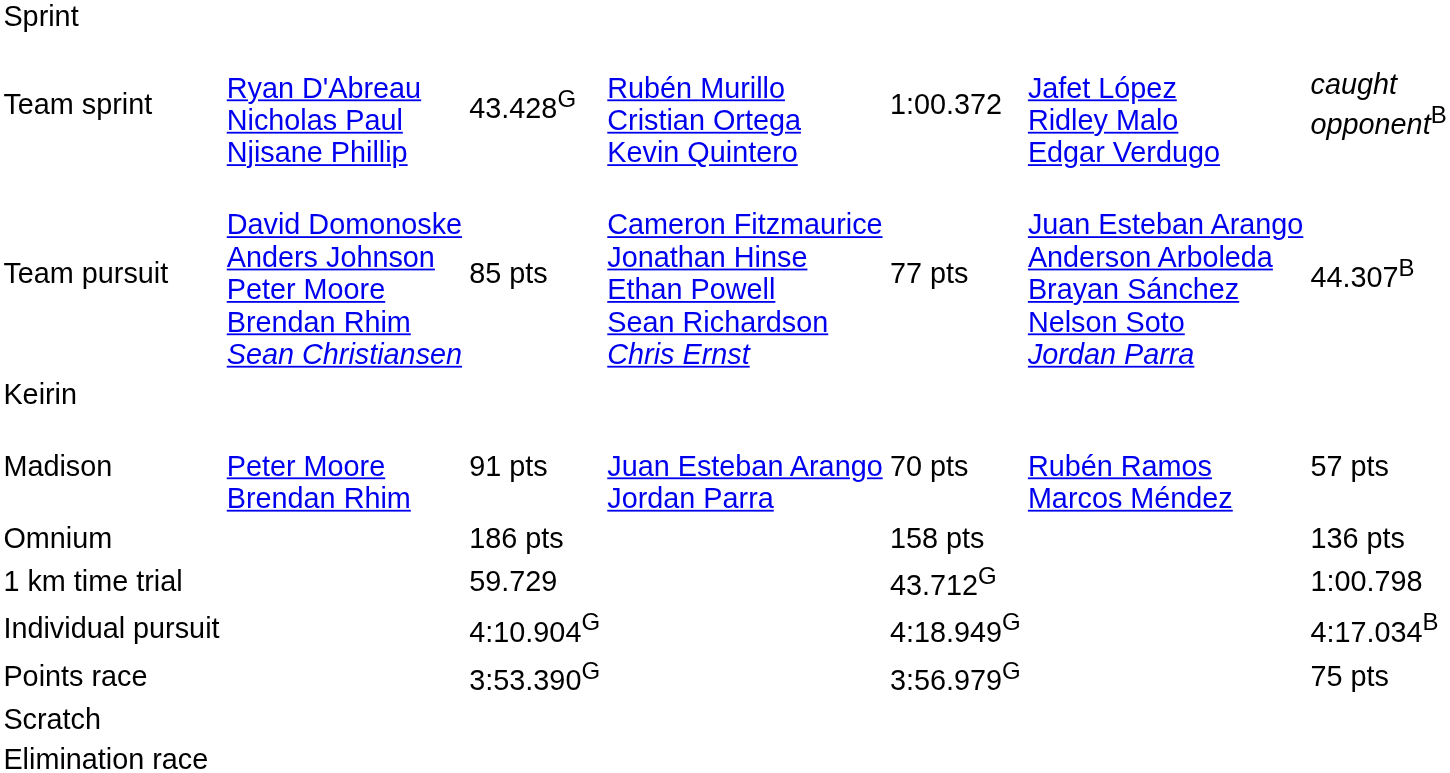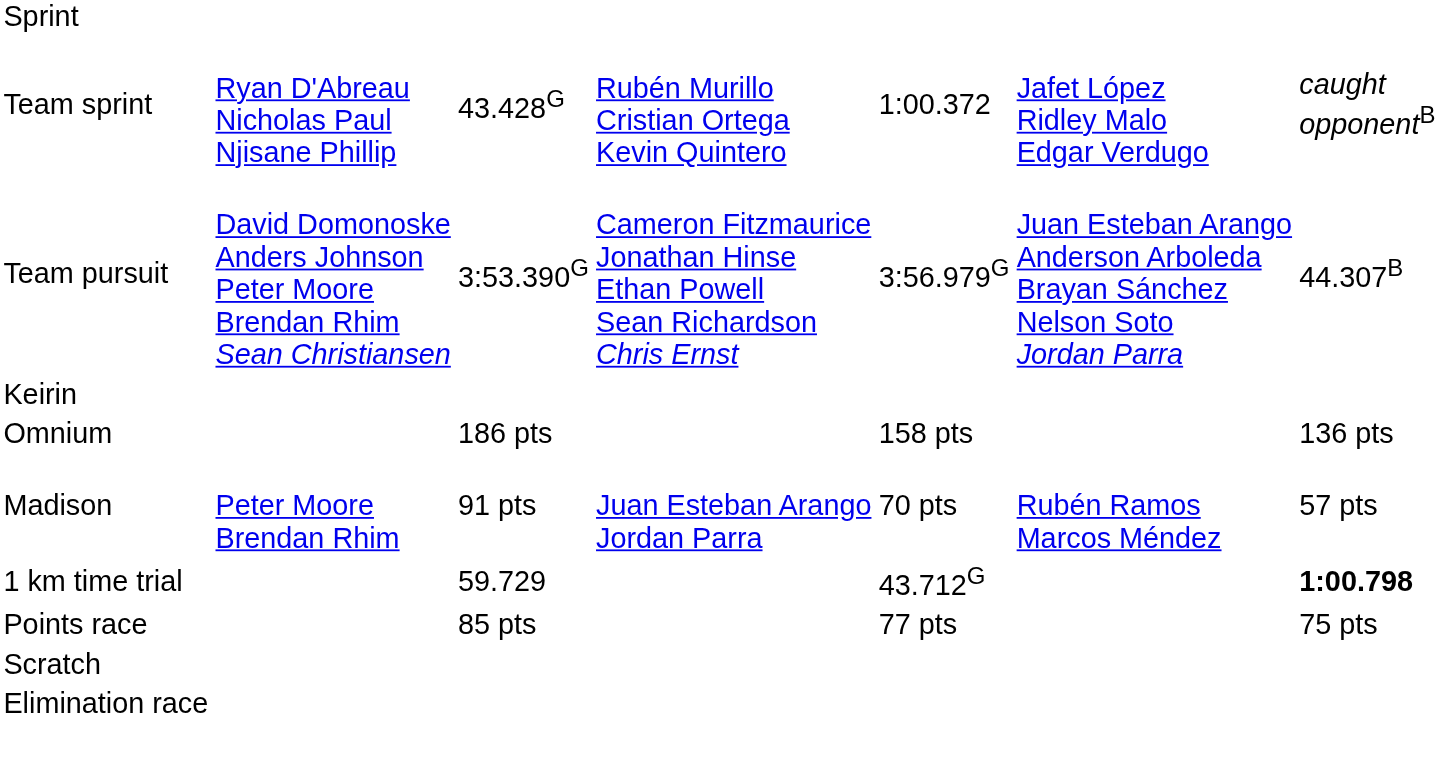 <table>
 <tr>
 <td>Sprint</td>
 <td colspan=2></td>
 <td colspan=2></td>
 <td colspan=2></td>
 </tr>
 <tr>
 <td>Team sprint</td>
 <td><br><a href='#'>Ryan D'Abreau</a><br><a href='#'>Nicholas Paul</a><br><a href='#'>Njisane Phillip</a></td>
 <td>43.428<sup>G</sup></td>
 <td><br><a href='#'>Rubén Murillo</a><br><a href='#'>Cristian Ortega</a><br><a href='#'>Kevin Quintero</a></td>
 <td>1:00.372</td>
 <td><br><a href='#'>Jafet López</a><br><a href='#'>Ridley Malo</a><br><a href='#'>Edgar Verdugo</a></td>
 <td><em>caught<br>opponent</em><sup>B</sup></td>
 </tr>
 <tr>
 <td>Team pursuit</td>
 <td><br><a href='#'>David Domonoske</a><br><a href='#'>Anders Johnson</a><br><a href='#'>Peter Moore</a><br><a href='#'>Brendan Rhim</a><br><em><a href='#'>Sean Christiansen</a></em></td>
-<td>85 pts</td>
+<td>3:53.390<sup>G</sup></td>
 <td><br><a href='#'>Cameron Fitzmaurice</a><br><a href='#'>Jonathan Hinse</a><br><a href='#'>Ethan Powell</a><br><a href='#'>Sean Richardson</a><br><em><a href='#'>Chris Ernst</a></em></td>
-<td>77 pts</td>
+<td>3:56.979<sup>G</sup></td>
 <td><br><a href='#'>Juan Esteban Arango</a><br><a href='#'>Anderson Arboleda</a><br><a href='#'>Brayan Sánchez</a><br><a href='#'>Nelson Soto</a><br><em><a href='#'>Jordan Parra</a></em></td>
 <td>44.307<sup>B</sup></td>
 </tr>
 <tr>
 <td>Keirin</td>
 <td colspan=2></td>
 <td colspan=2></td>
 <td colspan=2></td>
+</tr>
+<tr>
+<td>Omnium</td>
+<td></td>
+<td>186 pts</td>
+<td></td>
+<td>158 pts</td>
+<td></td>
+<td>136 pts</td>
 </tr>
 <tr>
 <td>Madison</td>
 <td><br><a href='#'>Peter Moore</a><br><a href='#'>Brendan Rhim</a></td>
 <td>91 pts</td>
 <td><br><a href='#'>Juan Esteban Arango</a><br><a href='#'>Jordan Parra</a></td>
 <td>70 pts</td>
 <td><br><a href='#'>Rubén Ramos</a><br><a href='#'>Marcos Méndez</a></td>
 <td>57 pts</td>
 </tr>
 <tr>
-<td>Omnium</td>
-<td></td>
-<td>186 pts</td>
-<td></td>
-<td>158 pts</td>
-<td></td>
-<td>136 pts</td>
-</tr>
-<tr>
 <td>1 km time trial</td>
 <td></td>
 <td>59.729</td>
 <td></td>
 <td>43.712<sup>G</sup></td>
 <td></td>
-<td>1:00.798</td>
-</tr>
-<tr>
-<td>Individual pursuit</td>
-<td></td>
-<td>4:10.904<sup>G</sup></td>
-<td></td>
-<td>4:18.949<sup>G</sup></td>
-<td></td>
-<td>4:17.034<sup>B</sup></td>
+<td><strong>1:00.798</strong></td>
 </tr>
 <tr>
 <td>Points race</td>
 <td></td>
-<td>3:53.390<sup>G</sup></td>
+<td>85 pts</td>
 <td></td>
-<td>3:56.979<sup>G</sup></td>
+<td>77 pts</td>
 <td></td>
 <td>75 pts</td>
 </tr>
 <tr>
 <td>Scratch</td>
 <td colspan=2></td>
 <td colspan=2></td>
 <td colspan=2></td>
 </tr>
 <tr>
 <td>Elimination race</td>
 <td colspan=2></td>
 <td colspan=2></td>
 <td colspan=2></td>
 </tr>
 </table>
